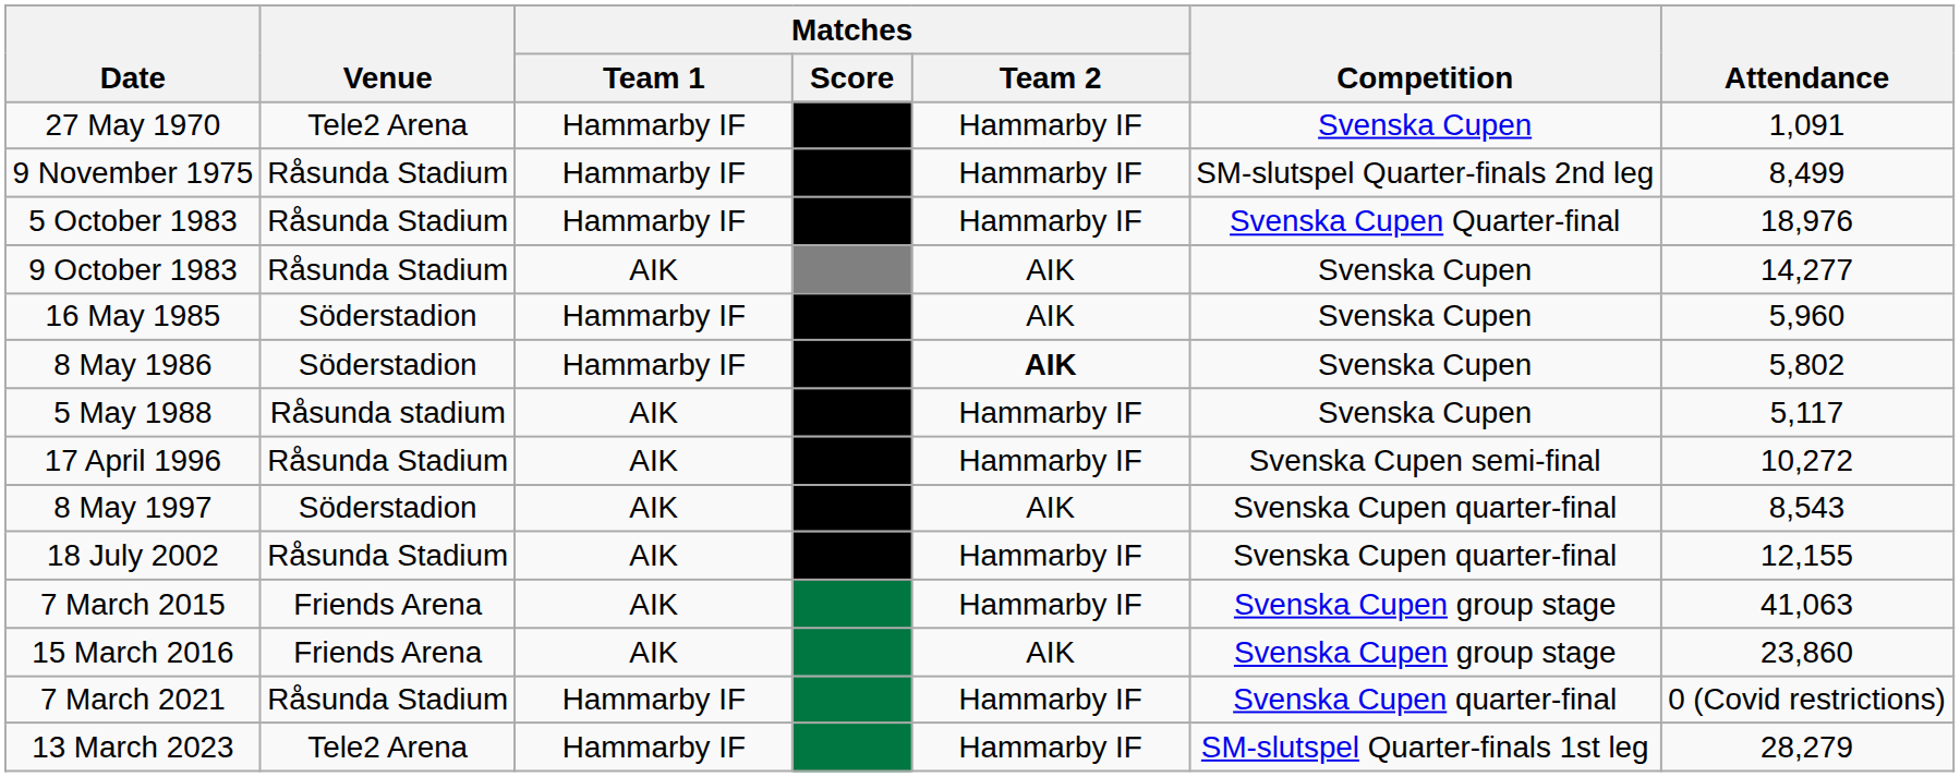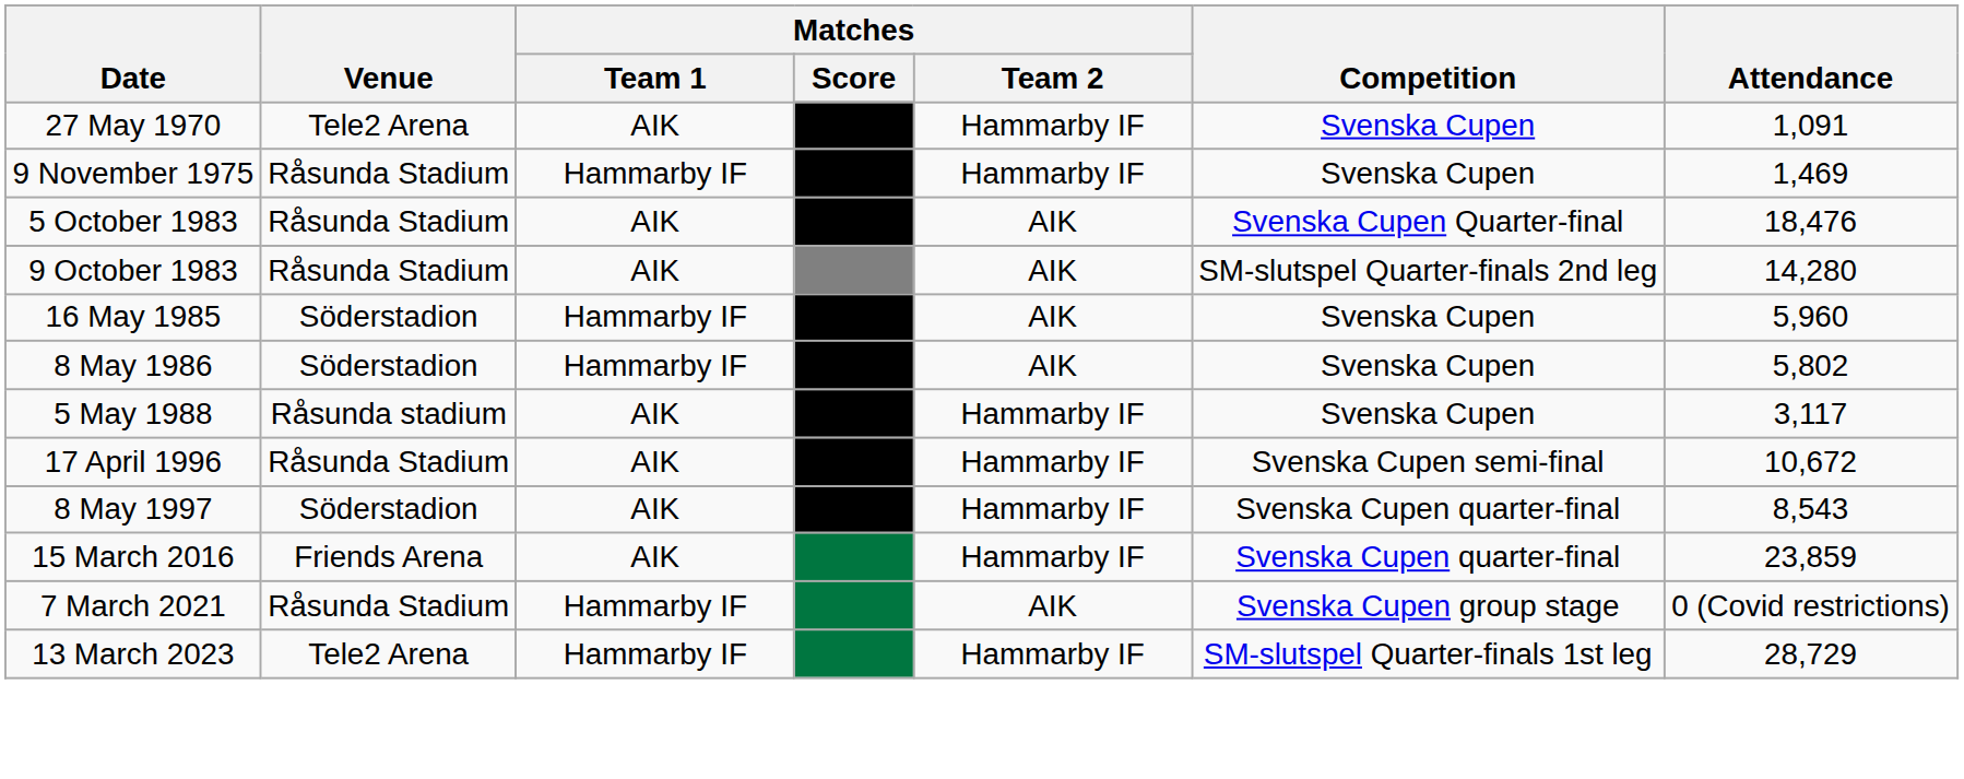 <table class="wikitable" style="font-size:90%; text-align: center">
 <tr>
 <th rowspan="2" style="vertical-align:bottom;">Date</th>
 <th rowspan="2" style="vertical-align:bottom;">Venue</th>
 <th colspan="3">Matches</th>
 <th rowspan="2" style="vertical-align:bottom;">Competition</th>
 <th rowspan="2" style="vertical-align:bottom;">Attendance</th>
 </tr>
 <tr>
 <th style="width:125px;">Team 1</th>
 <th width="50">Score</th>
 <th style="width:125px;">Team 2</th>
 </tr>
 <tr>
 <td>27 May 1970</td>
 <td>Tele2 Arena</td>
-<td>Hammarby IF</td>
+<td>AIK</td>
 <td bgcolor=black></td>
 <td>Hammarby IF</td>
 <td><a href='#'>Svenska Cupen</a></td>
 <td>1,091</td>
 </tr>
 <tr>
 <td>9 November 1975</td>
 <td>Råsunda Stadium</td>
 <td>Hammarby IF</td>
 <td bgcolor=black></td>
 <td>Hammarby IF</td>
-<td>SM-slutspel Quarter-finals 2nd leg</td>
-<td>8,499</td>
+<td>Svenska Cupen</td>
+<td>1,469</td>
 </tr>
 <tr>
 <td>5 October 1983</td>
 <td>Råsunda Stadium</td>
-<td>Hammarby IF</td>
+<td>AIK</td>
 <td bgcolor=black></td>
-<td>Hammarby IF</td>
+<td>AIK</td>
 <td><a href='#'>Svenska Cupen</a> Quarter-final</td>
-<td>18,976</td>
+<td>18,476</td>
 </tr>
 <tr>
 <td>9 October 1983</td>
 <td>Råsunda Stadium</td>
 <td>AIK</td>
 <td style="background:gray;"></td>
 <td>AIK</td>
-<td>Svenska Cupen</td>
-<td>14,277</td>
+<td>SM-slutspel Quarter-finals 2nd leg</td>
+<td>14,280</td>
 </tr>
 <tr>
 <td>16 May 1985</td>
 <td>Söderstadion</td>
 <td>Hammarby IF</td>
 <td bgcolor=black></td>
 <td>AIK</td>
 <td>Svenska Cupen</td>
 <td>5,960</td>
 </tr>
 <tr>
 <td>8 May 1986</td>
 <td>Söderstadion</td>
 <td>Hammarby IF</td>
 <td bgcolor=black></td>
-<td><strong>AIK</strong></td>
+<td>AIK</td>
 <td>Svenska Cupen</td>
 <td>5,802</td>
 </tr>
 <tr>
 <td>5 May 1988</td>
 <td>Råsunda stadium</td>
 <td>AIK</td>
 <td bgcolor=black></td>
 <td>Hammarby IF</td>
 <td>Svenska Cupen</td>
-<td>5,117</td>
+<td>3,117</td>
 </tr>
 <tr>
 <td>17 April 1996</td>
 <td>Råsunda Stadium</td>
 <td>AIK</td>
 <td bgcolor=black></td>
 <td>Hammarby IF</td>
 <td>Svenska Cupen semi-final</td>
-<td>10,272</td>
+<td>10,672</td>
 </tr>
 <tr>
 <td>8 May 1997</td>
 <td>Söderstadion</td>
 <td>AIK</td>
 <td bgcolor=black></td>
-<td>AIK</td>
+<td>Hammarby IF</td>
 <td>Svenska Cupen quarter-final</td>
 <td>8,543</td>
-</tr>
-<tr>
-<td>18 July 2002</td>
-<td>Råsunda Stadium</td>
-<td>AIK</td>
-<td bgcolor=black></td>
-<td>Hammarby IF</td>
-<td>Svenska Cupen quarter-final</td>
-<td>12,155</td>
-</tr>
-<tr>
-<td>7 March 2015</td>
-<td>Friends Arena</td>
-<td>AIK</td>
-<td style="background:#007640;"></td>
-<td>Hammarby IF</td>
-<td><a href='#'>Svenska Cupen</a> group stage</td>
-<td>41,063</td>
 </tr>
 <tr>
 <td>15 March 2016</td>
 <td>Friends Arena</td>
 <td>AIK</td>
 <td style="background:#007640;"></td>
-<td>AIK</td>
-<td><a href='#'>Svenska Cupen</a> group stage</td>
-<td>23,860</td>
+<td>Hammarby IF</td>
+<td><a href='#'>Svenska Cupen</a> quarter-final</td>
+<td>23,859</td>
 </tr>
 <tr>
 <td>7 March 2021</td>
 <td>Råsunda Stadium</td>
 <td>Hammarby IF</td>
 <td style="background:#007640;"></td>
-<td>Hammarby IF</td>
-<td><a href='#'>Svenska Cupen</a> quarter-final</td>
+<td>AIK</td>
+<td><a href='#'>Svenska Cupen</a> group stage</td>
 <td>0 (Covid restrictions)</td>
 </tr>
 <tr>
 <td>13 March 2023</td>
 <td>Tele2 Arena</td>
 <td>Hammarby IF</td>
 <td style="background:#007640;"></td>
 <td>Hammarby IF</td>
 <td><a href='#'>SM-slutspel</a> Quarter-finals 1st leg</td>
-<td>28,279</td>
+<td>28,729</td>
 </tr>
 </table>
